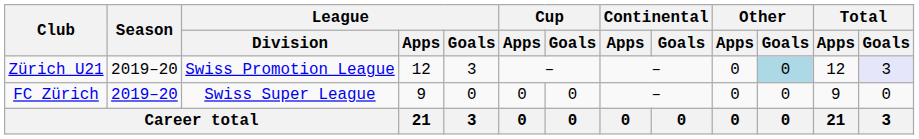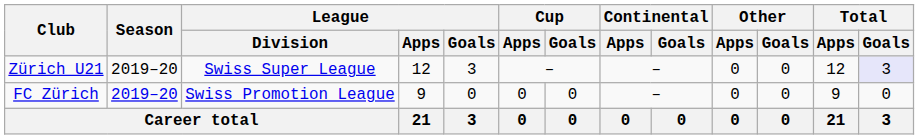 <table class="wikitable" style="text-align: center">
 <tr>
 <th rowspan="2">Club</th>
 <th rowspan="2">Season</th>
 <th colspan="3">League</th>
 <th colspan="2">Cup</th>
 <th colspan="2">Continental</th>
 <th colspan="2">Other</th>
 <th colspan="2">Total</th>
 </tr>
 <tr>
 <th>Division</th>
 <th>Apps</th>
 <th>Goals</th>
 <th>Apps</th>
 <th>Goals</th>
 <th>Apps</th>
 <th>Goals</th>
 <th>Apps</th>
 <th>Goals</th>
 <th>Apps</th>
 <th>Goals</th>
 </tr>
 <tr>
 <td><a href='#'>Zürich U21</a></td>
 <td>2019–20</td>
-<td><a href='#'>Swiss Promotion League</a></td>
+<td><a href='#'>Swiss Super League</a></td>
 <td>12</td>
 <td>3</td>
 <td colspan="2">–</td>
 <td colspan="2">–</td>
 <td>0</td>
-<td style="background: lightblue;">0</td>
+<td>0</td>
 <td>12</td>
 <td style="background: lavender;">3</td>
 </tr>
 <tr>
 <td><a href='#'>FC Zürich</a></td>
 <td><a href='#'>2019–20</a></td>
-<td><a href='#'>Swiss Super League</a></td>
+<td><a href='#'>Swiss Promotion League</a></td>
 <td>9</td>
 <td>0</td>
 <td>0</td>
 <td>0</td>
 <td colspan="2">–</td>
 <td>0</td>
 <td>0</td>
 <td>9</td>
 <td>0</td>
 </tr>
 <tr>
 <th colspan="3">Career total</th>
 <th>21</th>
 <th>3</th>
 <th>0</th>
 <th>0</th>
 <th>0</th>
 <th>0</th>
 <th>0</th>
 <th>0</th>
 <th>21</th>
 <th>3</th>
 </tr>
 </table>
